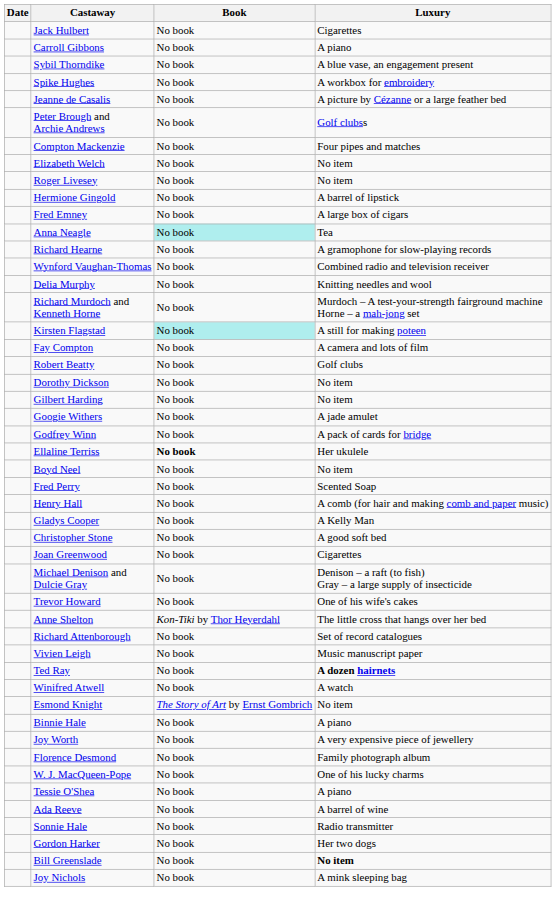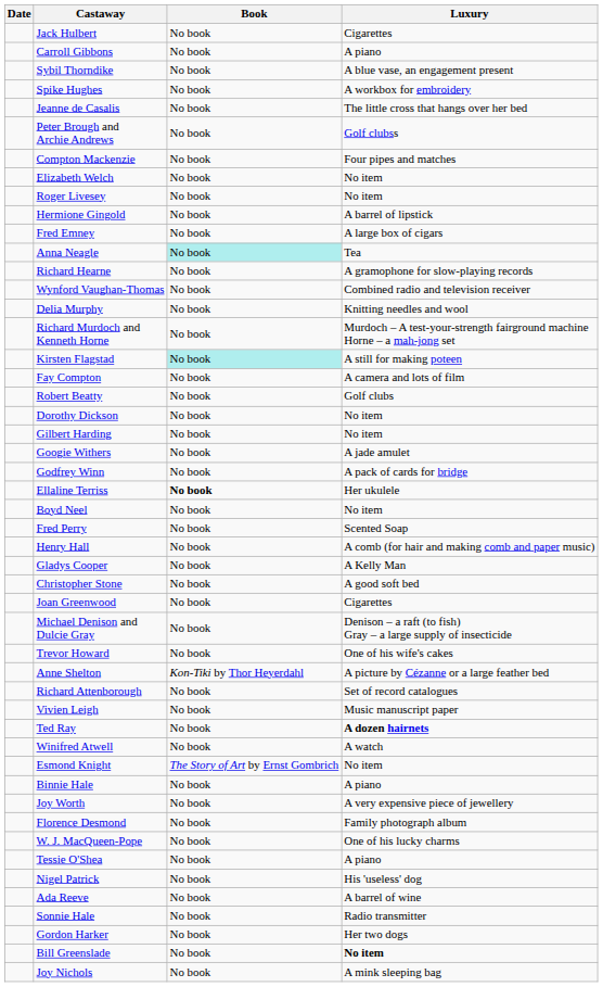 <table class="wikitable sortable">
 <tr>
 <th>Date</th>
 <th>Castaway</th>
 <th>Book</th>
 <th>Luxury</th>
 </tr>
 <tr>
 <td></td>
 <td><a href='#'>Jack Hulbert</a></td>
 <td>No book</td>
 <td>Cigarettes</td>
 </tr>
 <tr>
 <td></td>
 <td><a href='#'>Carroll Gibbons</a></td>
 <td>No book</td>
 <td>A piano</td>
 </tr>
 <tr>
 <td></td>
 <td><a href='#'>Sybil Thorndike</a></td>
 <td>No book</td>
 <td>A blue vase, an engagement present</td>
 </tr>
 <tr>
 <td></td>
 <td><a href='#'>Spike Hughes</a></td>
 <td>No book</td>
 <td>A workbox for <a href='#'>embroidery</a></td>
 </tr>
 <tr>
 <td></td>
 <td><a href='#'>Jeanne de Casalis</a></td>
 <td>No book</td>
-<td>A picture by <a href='#'>Cézanne</a> or a large feather bed</td>
+<td>The little cross that hangs over her bed</td>
 </tr>
 <tr>
 <td></td>
 <td><a href='#'>Peter Brough</a> and<br> <a href='#'>Archie Andrews</a></td>
 <td>No book</td>
 <td><a href='#'>Golf clubs</a>s</td>
 </tr>
 <tr>
 <td></td>
 <td><a href='#'>Compton Mackenzie</a></td>
 <td>No book</td>
 <td>Four pipes and matches</td>
 </tr>
 <tr>
 <td></td>
 <td><a href='#'>Elizabeth Welch</a></td>
 <td>No book</td>
 <td>No item</td>
 </tr>
 <tr>
 <td></td>
 <td><a href='#'>Roger Livesey</a></td>
 <td>No book</td>
 <td>No item</td>
 </tr>
 <tr>
 <td></td>
 <td><a href='#'>Hermione Gingold</a></td>
 <td>No book</td>
 <td>A barrel of lipstick</td>
 </tr>
 <tr>
 <td></td>
 <td><a href='#'>Fred Emney</a></td>
 <td>No book</td>
 <td>A large box of cigars</td>
 </tr>
 <tr>
 <td></td>
 <td><a href='#'>Anna Neagle</a></td>
 <td style="background: paleturquoise;">No book</td>
 <td>Tea</td>
 </tr>
 <tr>
 <td></td>
 <td><a href='#'>Richard Hearne</a></td>
 <td>No book</td>
 <td>A gramophone for slow-playing records</td>
 </tr>
 <tr>
 <td></td>
 <td><a href='#'>Wynford Vaughan-Thomas</a></td>
 <td>No book</td>
 <td>Combined radio and television receiver</td>
 </tr>
 <tr>
 <td></td>
 <td><a href='#'>Delia Murphy</a></td>
 <td>No book</td>
 <td>Knitting needles and wool</td>
 </tr>
 <tr>
 <td></td>
 <td><a href='#'>Richard Murdoch</a> and<br> <a href='#'>Kenneth Horne</a></td>
 <td>No book</td>
 <td>Murdoch – A test-your-strength fairground machine<br>Horne – a <a href='#'>mah-jong</a> set</td>
 </tr>
 <tr>
 <td></td>
 <td><a href='#'>Kirsten Flagstad</a></td>
 <td style="background: paleturquoise;">No book</td>
 <td>A still for making <a href='#'>poteen</a></td>
 </tr>
 <tr>
 <td></td>
 <td><a href='#'>Fay Compton</a></td>
 <td>No book</td>
 <td>A camera and lots of film</td>
 </tr>
 <tr>
 <td></td>
 <td><a href='#'>Robert Beatty</a></td>
 <td>No book</td>
 <td>Golf clubs</td>
 </tr>
 <tr>
 <td></td>
 <td><a href='#'>Dorothy Dickson</a></td>
 <td>No book</td>
 <td>No item</td>
 </tr>
 <tr>
 <td></td>
 <td><a href='#'>Gilbert Harding</a></td>
 <td>No book</td>
 <td>No item</td>
 </tr>
 <tr>
 <td></td>
 <td><a href='#'>Googie Withers</a></td>
 <td>No book</td>
 <td>A jade amulet</td>
 </tr>
 <tr>
 <td></td>
 <td><a href='#'>Godfrey Winn</a></td>
 <td>No book</td>
 <td>A pack of cards for <a href='#'>bridge</a></td>
 </tr>
 <tr>
 <td></td>
 <td><a href='#'>Ellaline Terriss</a></td>
 <td><strong>No book</strong></td>
 <td>Her ukulele</td>
 </tr>
 <tr>
 <td></td>
 <td><a href='#'>Boyd Neel</a></td>
 <td>No book</td>
 <td>No item</td>
 </tr>
 <tr>
 <td></td>
 <td><a href='#'>Fred Perry</a></td>
 <td>No book</td>
 <td>Scented Soap</td>
 </tr>
 <tr>
 <td></td>
 <td><a href='#'>Henry Hall</a></td>
 <td>No book</td>
 <td>A comb (for hair and making <a href='#'>comb and paper</a> music)</td>
 </tr>
 <tr>
 <td></td>
 <td><a href='#'>Gladys Cooper</a></td>
 <td>No book</td>
 <td>A Kelly Man</td>
 </tr>
 <tr>
 <td></td>
 <td><a href='#'>Christopher Stone</a></td>
 <td>No book</td>
 <td>A good soft bed</td>
 </tr>
 <tr>
 <td></td>
 <td><a href='#'>Joan Greenwood</a></td>
 <td>No book</td>
 <td>Cigarettes</td>
 </tr>
 <tr>
 <td></td>
 <td><a href='#'>Michael Denison</a> and<br> <a href='#'>Dulcie Gray</a></td>
 <td>No book</td>
 <td>Denison – a raft (to fish)<br>Gray – a large supply of insecticide</td>
 </tr>
 <tr>
 <td></td>
 <td><a href='#'>Trevor Howard</a></td>
 <td>No book</td>
 <td>One of his wife's cakes</td>
 </tr>
 <tr>
 <td></td>
 <td><a href='#'>Anne Shelton</a></td>
 <td><em>Kon-Tiki</em> by <a href='#'>Thor Heyerdahl</a></td>
-<td>The little cross that hangs over her bed</td>
+<td>A picture by <a href='#'>Cézanne</a> or a large feather bed</td>
 </tr>
 <tr>
 <td></td>
 <td><a href='#'>Richard Attenborough</a></td>
 <td>No book</td>
 <td>Set of record catalogues</td>
 </tr>
 <tr>
 <td></td>
 <td><a href='#'>Vivien Leigh</a></td>
 <td>No book</td>
 <td>Music manuscript paper</td>
 </tr>
 <tr>
 <td></td>
 <td><a href='#'>Ted Ray</a></td>
 <td>No book</td>
 <td><strong>A dozen <a href='#'>hairnets</a></strong></td>
 </tr>
 <tr>
 <td></td>
 <td><a href='#'>Winifred Atwell</a></td>
 <td>No book</td>
 <td>A watch</td>
 </tr>
 <tr>
 <td></td>
 <td><a href='#'>Esmond Knight</a></td>
 <td><em><a href='#'>The Story of Art</a></em> by <a href='#'>Ernst Gombrich</a></td>
 <td>No item</td>
 </tr>
 <tr>
 <td></td>
 <td><a href='#'>Binnie Hale</a></td>
 <td>No book</td>
 <td>A piano</td>
 </tr>
 <tr>
 <td></td>
 <td><a href='#'>Joy Worth</a></td>
 <td>No book</td>
 <td>A very expensive piece of jewellery</td>
 </tr>
 <tr>
 <td></td>
 <td><a href='#'>Florence Desmond</a></td>
 <td>No book</td>
 <td>Family photograph album</td>
 </tr>
 <tr>
 <td></td>
 <td><a href='#'>W. J. MacQueen-Pope</a></td>
 <td>No book</td>
 <td>One of his lucky charms</td>
 </tr>
 <tr>
 <td></td>
 <td><a href='#'>Tessie O'Shea</a></td>
 <td>No book</td>
 <td>A piano</td>
 </tr>
 <tr>
 <td></td>
+<td><a href='#'>Nigel Patrick</a></td>
+<td>No book</td>
+<td>His 'useless' dog</td>
+</tr>
+<tr>
+<td></td>
 <td><a href='#'>Ada Reeve</a></td>
 <td>No book</td>
 <td>A barrel of wine</td>
 </tr>
 <tr>
 <td></td>
 <td><a href='#'>Sonnie Hale</a></td>
 <td>No book</td>
 <td>Radio transmitter</td>
 </tr>
 <tr>
 <td></td>
 <td><a href='#'>Gordon Harker</a></td>
 <td>No book</td>
 <td>Her two dogs</td>
 </tr>
 <tr>
 <td></td>
 <td><a href='#'>Bill Greenslade</a></td>
 <td>No book</td>
 <td><strong>No item</strong></td>
 </tr>
 <tr>
 <td></td>
 <td><a href='#'>Joy Nichols</a></td>
 <td>No book</td>
 <td>A mink sleeping bag</td>
 </tr>
 </table>
